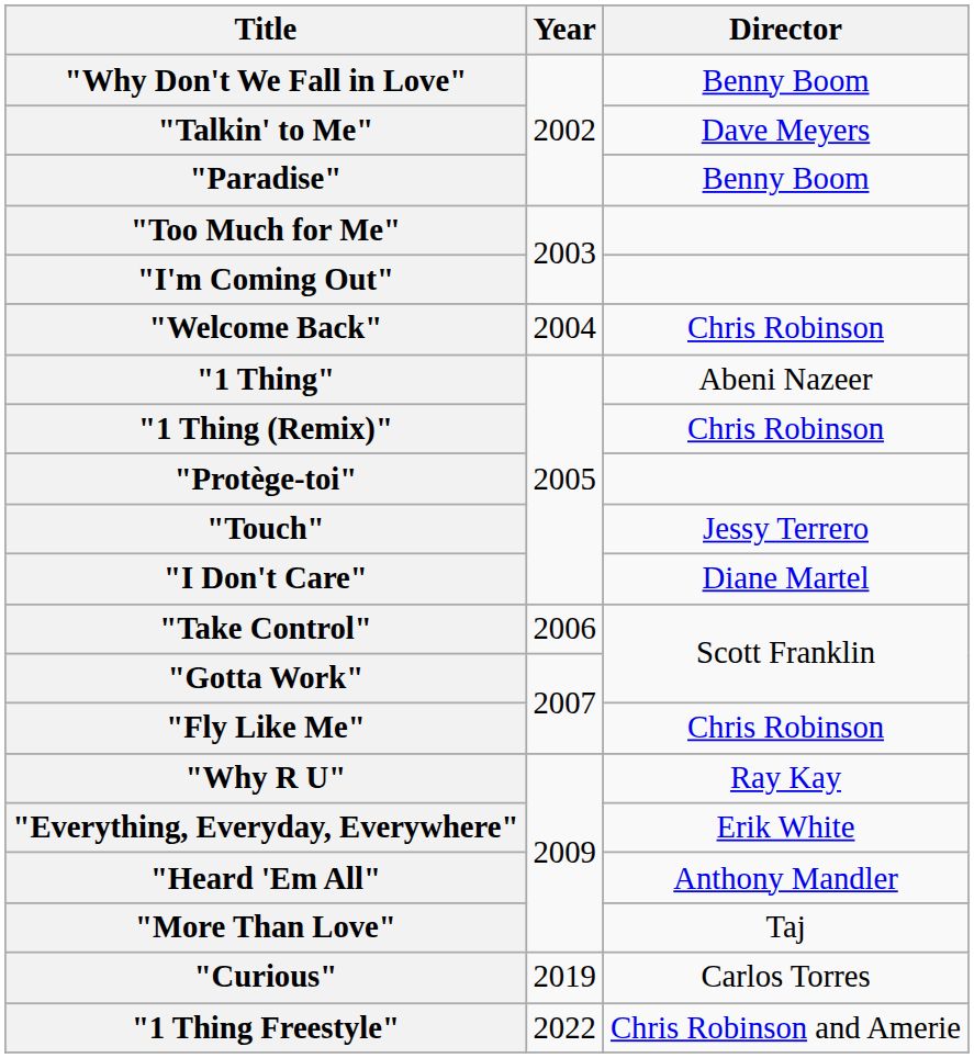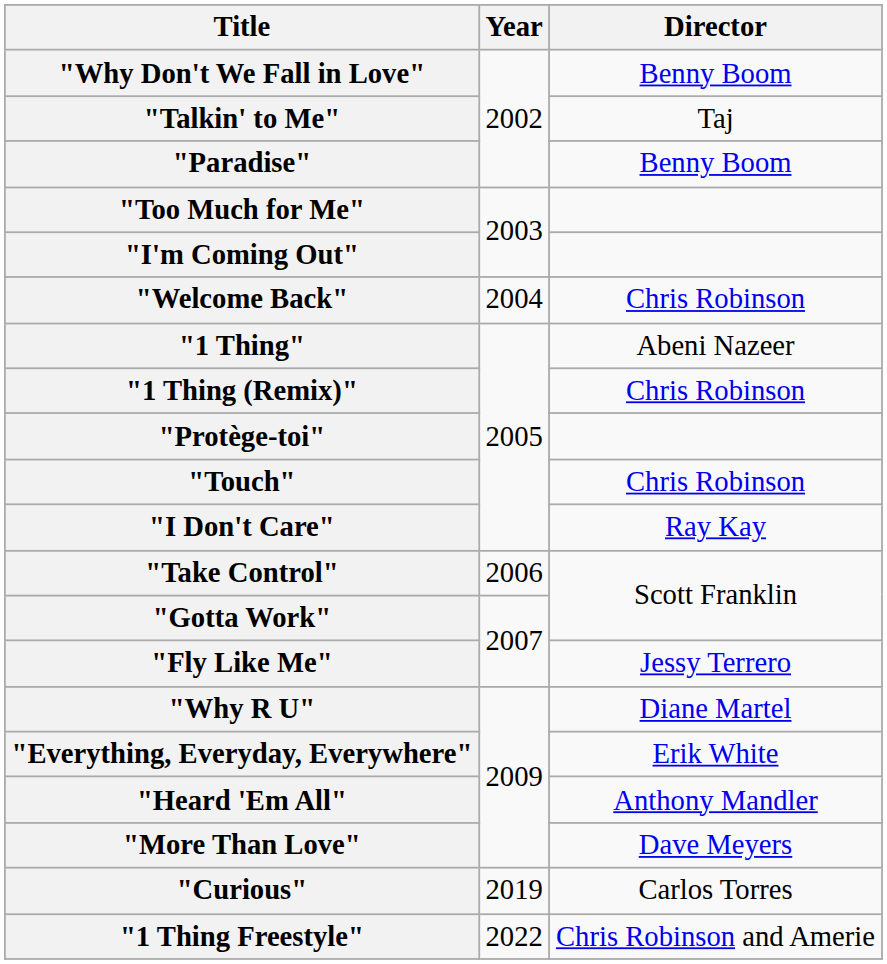 <table class="wikitable plainrowheaders" style="text-align:center;">
 <tr>
 <th scope="col">Title</th>
 <th scope="col">Year</th>
 <th scope="col">Director</th>
 </tr>
 <tr>
 <th scope="row">"Why Don't We Fall in Love"</th>
 <td rowspan="3">2002</td>
 <td><a href='#'>Benny Boom</a></td>
 </tr>
 <tr>
 <th scope="row">"Talkin' to Me"</th>
-<td><a href='#'>Dave Meyers</a></td>
+<td>Taj</td>
 </tr>
 <tr>
 <th scope="row">"Paradise"<br></th>
 <td><a href='#'>Benny Boom</a></td>
 </tr>
 <tr>
 <th scope="row">"Too Much for Me"<br></th>
 <td rowspan="2">2003</td>
 <td></td>
 </tr>
 <tr>
 <th scope="row">"I'm Coming Out"</th>
 </tr>
 <tr>
 <th scope="row">"Welcome Back"<br></th>
 <td>2004</td>
 <td><a href='#'>Chris Robinson</a></td>
 </tr>
 <tr>
 <th scope="row">"1 Thing"</th>
 <td rowspan="5">2005</td>
 <td>Abeni Nazeer</td>
 </tr>
 <tr>
 <th scope="row">"1 Thing (Remix)"<br></th>
 <td><a href='#'>Chris Robinson</a></td>
 </tr>
 <tr>
 <th scope="row">"Protège-toi"<br></th>
 </tr>
 <tr>
 <th scope="row">"Touch"</th>
-<td><a href='#'>Jessy Terrero</a></td>
+<td><a href='#'>Chris Robinson</a></td>
 </tr>
 <tr>
 <th scope="row">"I Don't Care"<br></th>
-<td><a href='#'>Diane Martel</a></td>
+<td><a href='#'>Ray Kay</a></td>
 </tr>
 <tr>
 <th scope="row">"Take Control"</th>
 <td>2006</td>
 <td rowspan="2">Scott Franklin</td>
 </tr>
 <tr>
 <th scope="row">"Gotta Work"</th>
 <td rowspan="2">2007</td>
 </tr>
 <tr>
 <th scope="row">"Fly Like Me"<br></th>
-<td><a href='#'>Chris Robinson</a></td>
+<td><a href='#'>Jessy Terrero</a></td>
 </tr>
 <tr>
 <th scope="row">"Why R U"</th>
 <td rowspan="4">2009</td>
-<td><a href='#'>Ray Kay</a></td>
+<td><a href='#'>Diane Martel</a></td>
 </tr>
 <tr>
 <th scope="row">"Everything, Everyday, Everywhere"<br></th>
 <td><a href='#'>Erik White</a></td>
 </tr>
 <tr>
 <th scope="row">"Heard 'Em All"<br></th>
 <td><a href='#'>Anthony Mandler</a></td>
 </tr>
 <tr>
 <th scope="row">"More Than Love"<br></th>
-<td>Taj</td>
+<td><a href='#'>Dave Meyers</a></td>
 </tr>
 <tr>
 <th scope="row">"Curious"</th>
 <td>2019</td>
 <td>Carlos Torres</td>
 </tr>
 <tr>
 <th scope="row">"1 Thing Freestyle"<br></th>
 <td>2022</td>
 <td><a href='#'>Chris Robinson</a> and Amerie</td>
 </tr>
 </table>
